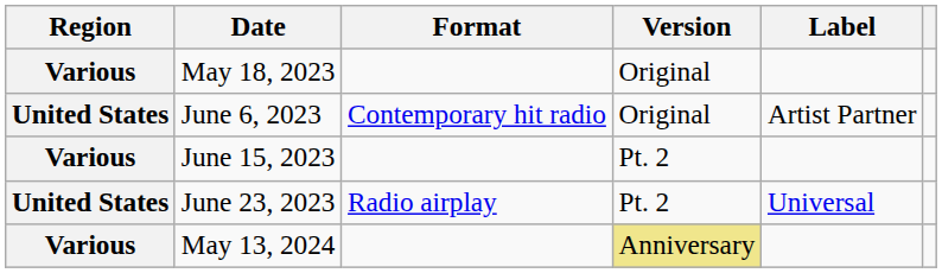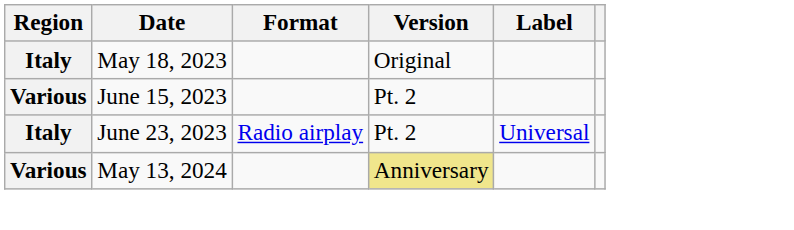 <table class="wikitable plainrowheaders">
 <tr>
 <th scope="col">Region</th>
 <th scope="col">Date</th>
 <th scope="col">Format</th>
 <th scope="col">Version</th>
 <th scope="col">Label</th>
 <th scope="col"></th>
 </tr>
 <tr>
-<th scope="row">Various</th>
+<th scope="row">Italy</th>
 <td>May 18, 2023</td>
 <td></td>
 <td>Original</td>
 <td></td>
-<td></td>
-</tr>
-<tr>
-<th scope="row">United States</th>
-<td>June 6, 2023</td>
-<td><a href='#'>Contemporary hit radio</a></td>
-<td>Original</td>
-<td>Artist Partner</td>
 <td></td>
 </tr>
 <tr>
 <th scope="row">Various</th>
 <td>June 15, 2023</td>
 <td></td>
 <td>Pt. 2</td>
 <td></td>
 <td></td>
 </tr>
 <tr>
-<th scope="row">United States</th>
+<th scope="row">Italy</th>
 <td>June 23, 2023</td>
 <td><a href='#'>Radio airplay</a></td>
 <td>Pt. 2</td>
 <td><a href='#'>Universal</a></td>
 <td></td>
 </tr>
 <tr>
 <th scope="row">Various</th>
 <td>May 13, 2024</td>
 <td></td>
 <td style="background: khaki;">Anniversary</td>
 <td></td>
 <td></td>
 </tr>
 </table>
